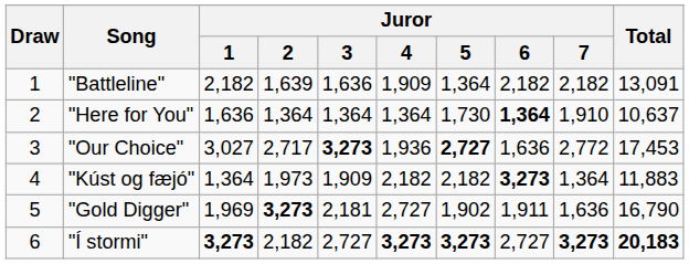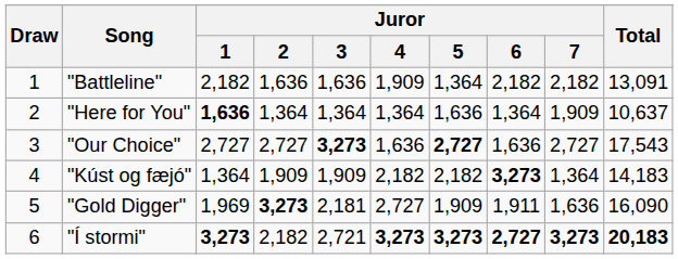 <table class="wikitable collapsible" style="margin: 1em auto 1em auto; text-align:center;">
 <tr>
 </tr>
 <tr>
 <th rowspan="2">Draw</th>
 <th rowspan="2">Song</th>
 <th colspan="7">Juror</th>
 <th rowspan="2">Total</th>
 </tr>
 <tr>
 <th>1</th>
 <th>2</th>
 <th>3</th>
 <th>4</th>
 <th>5</th>
 <th>6</th>
 <th>7</th>
 </tr>
 <tr>
 <td>1</td>
 <td align="left">"Battleline"</td>
 <td>2,182</td>
-<td>1,639</td>
+<td>1,636</td>
 <td>1,636</td>
 <td>1,909</td>
 <td>1,364</td>
 <td>2,182</td>
 <td>2,182</td>
 <td>13,091</td>
 </tr>
 <tr>
 <td>2</td>
 <td align="left">"Here for You"</td>
-<td>1,636</td>
+<td><strong>1,636</strong></td>
 <td>1,364</td>
 <td>1,364</td>
 <td>1,364</td>
-<td>1,730</td>
-<td><strong>1,364</strong></td>
-<td>1,910</td>
+<td>1,636</td>
+<td>1,364</td>
+<td>1,909</td>
 <td>10,637</td>
 </tr>
 <tr>
 <td>3</td>
 <td align="left">"Our Choice"</td>
-<td>3,027</td>
-<td>2,717</td>
+<td>2,727</td>
+<td>2,727</td>
 <td><strong>3,273</strong></td>
-<td>1,936</td>
+<td>1,636</td>
 <td><strong>2,727</strong></td>
 <td>1,636</td>
-<td>2,772</td>
-<td>17,453</td>
+<td>2,727</td>
+<td>17,543</td>
 </tr>
 <tr>
 <td>4</td>
 <td align="left">"Kúst og fæjó"</td>
 <td>1,364</td>
-<td>1,973</td>
+<td>1,909</td>
 <td>1,909</td>
 <td>2,182</td>
 <td>2,182</td>
 <td><strong>3,273</strong></td>
 <td>1,364</td>
-<td>11,883</td>
+<td>14,183</td>
 </tr>
 <tr>
 <td>5</td>
 <td align="left">"Gold Digger"</td>
 <td>1,969</td>
 <td><strong>3,273</strong></td>
 <td>2,181</td>
 <td>2,727</td>
-<td>1,902</td>
+<td>1,909</td>
 <td>1,911</td>
 <td>1,636</td>
-<td>16,790</td>
+<td>16,090</td>
 </tr>
 <tr>
 <td>6</td>
 <td align="left">"Í stormi"</td>
 <td><strong>3,273</strong></td>
 <td>2,182</td>
-<td>2,727</td>
+<td>2,721</td>
 <td><strong>3,273</strong></td>
 <td><strong>3,273</strong></td>
-<td>2,727</td>
+<td><strong>2,727</strong></td>
 <td><strong>3,273</strong></td>
 <td><strong>20,183</strong></td>
 </tr>
 </table>
